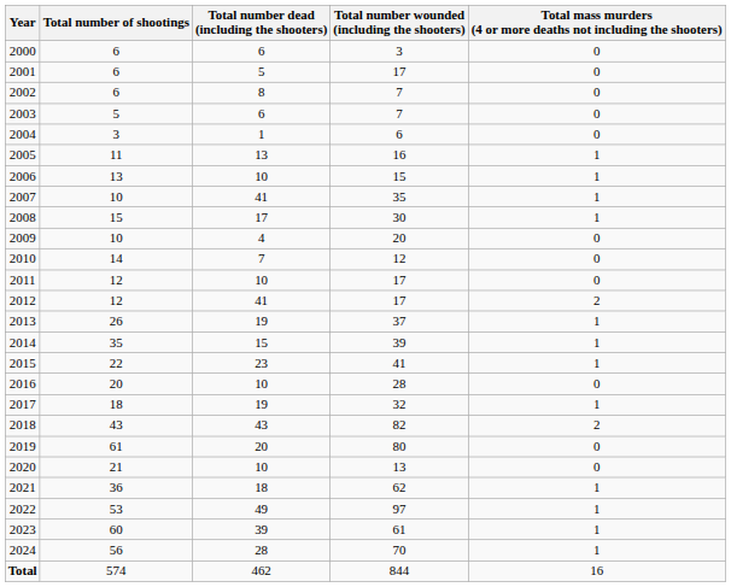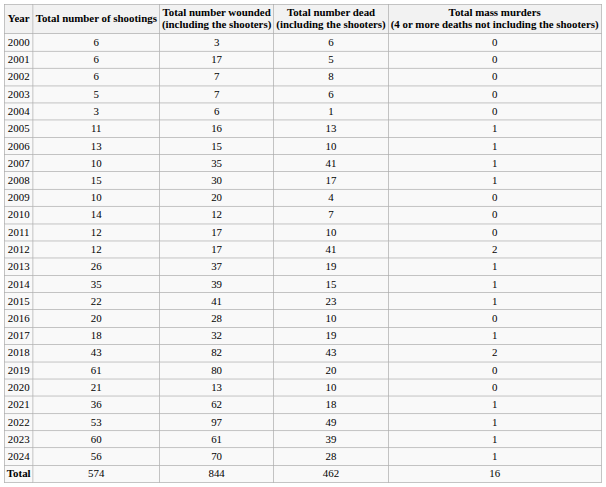 <table class="wikitable sortable mw-datatable" style="text-align:center;">
 <tr>
 <th>Year</th>
 <th>Total number of shootings</th>
+<th>Total number wounded<br>(including the shooters)</th>
 <th>Total number dead<br>(including the shooters)</th>
-<th>Total number wounded<br>(including the shooters)</th>
 <th>Total mass murders<br>(4 or more deaths not including the shooters)</th>
 </tr>
 <tr>
 <td>2000</td>
 <td>6</td>
+<td>3</td>
 <td>6</td>
-<td>3</td>
 <td>0</td>
 </tr>
 <tr>
 <td>2001</td>
 <td>6</td>
+<td>17</td>
 <td>5</td>
-<td>17</td>
 <td>0</td>
 </tr>
 <tr>
 <td>2002</td>
 <td>6</td>
+<td>7</td>
 <td>8</td>
-<td>7</td>
 <td>0</td>
 </tr>
 <tr>
 <td>2003</td>
 <td>5</td>
+<td>7</td>
 <td>6</td>
-<td>7</td>
 <td>0</td>
 </tr>
 <tr>
 <td>2004</td>
 <td>3</td>
+<td>6</td>
 <td>1</td>
-<td>6</td>
 <td>0</td>
 </tr>
 <tr>
 <td>2005</td>
 <td>11</td>
+<td>16</td>
 <td>13</td>
-<td>16</td>
 <td>1</td>
 </tr>
 <tr>
 <td>2006</td>
 <td>13</td>
+<td>15</td>
 <td>10</td>
-<td>15</td>
 <td>1</td>
 </tr>
 <tr>
 <td>2007</td>
 <td>10</td>
+<td>35</td>
 <td>41</td>
-<td>35</td>
 <td>1</td>
 </tr>
 <tr>
 <td>2008</td>
 <td>15</td>
+<td>30</td>
 <td>17</td>
-<td>30</td>
 <td>1</td>
 </tr>
 <tr>
 <td>2009</td>
 <td>10</td>
+<td>20</td>
 <td>4</td>
-<td>20</td>
 <td>0</td>
 </tr>
 <tr>
 <td>2010</td>
 <td>14</td>
+<td>12</td>
 <td>7</td>
-<td>12</td>
 <td>0</td>
 </tr>
 <tr>
 <td>2011</td>
 <td>12</td>
+<td>17</td>
 <td>10</td>
-<td>17</td>
 <td>0</td>
 </tr>
 <tr>
 <td>2012</td>
 <td>12</td>
+<td>17</td>
 <td>41</td>
-<td>17</td>
 <td>2</td>
 </tr>
 <tr>
 <td>2013</td>
 <td>26</td>
+<td>37</td>
 <td>19</td>
-<td>37</td>
 <td>1</td>
 </tr>
 <tr>
 <td>2014</td>
 <td>35</td>
+<td>39</td>
 <td>15</td>
-<td>39</td>
 <td>1</td>
 </tr>
 <tr>
 <td>2015</td>
 <td>22</td>
+<td>41</td>
 <td>23</td>
-<td>41</td>
 <td>1</td>
 </tr>
 <tr>
 <td>2016</td>
 <td>20</td>
+<td>28</td>
 <td>10</td>
-<td>28</td>
 <td>0</td>
 </tr>
 <tr>
 <td>2017</td>
 <td>18</td>
+<td>32</td>
 <td>19</td>
-<td>32</td>
 <td>1</td>
 </tr>
 <tr>
 <td>2018</td>
 <td>43</td>
+<td>82</td>
 <td>43</td>
-<td>82</td>
 <td>2</td>
 </tr>
 <tr>
 <td>2019</td>
 <td>61</td>
+<td>80</td>
 <td>20</td>
-<td>80</td>
 <td>0</td>
 </tr>
 <tr>
 <td>2020</td>
 <td>21</td>
+<td>13</td>
 <td>10</td>
-<td>13</td>
 <td>0</td>
 </tr>
 <tr>
 <td>2021</td>
 <td>36</td>
+<td>62</td>
 <td>18</td>
-<td>62</td>
 <td>1</td>
 </tr>
 <tr>
 <td>2022</td>
 <td>53</td>
+<td>97</td>
 <td>49</td>
-<td>97</td>
 <td>1</td>
 </tr>
 <tr>
 <td>2023</td>
 <td>60</td>
+<td>61</td>
 <td>39</td>
-<td>61</td>
 <td>1</td>
 </tr>
 <tr>
 <td>2024</td>
 <td>56</td>
+<td>70</td>
 <td>28</td>
-<td>70</td>
 <td>1</td>
 </tr>
 <tr>
 <td><strong>Total</strong></td>
 <td>574</td>
+<td>844</td>
 <td>462</td>
-<td>844</td>
 <td>16</td>
 </tr>
 </table>
